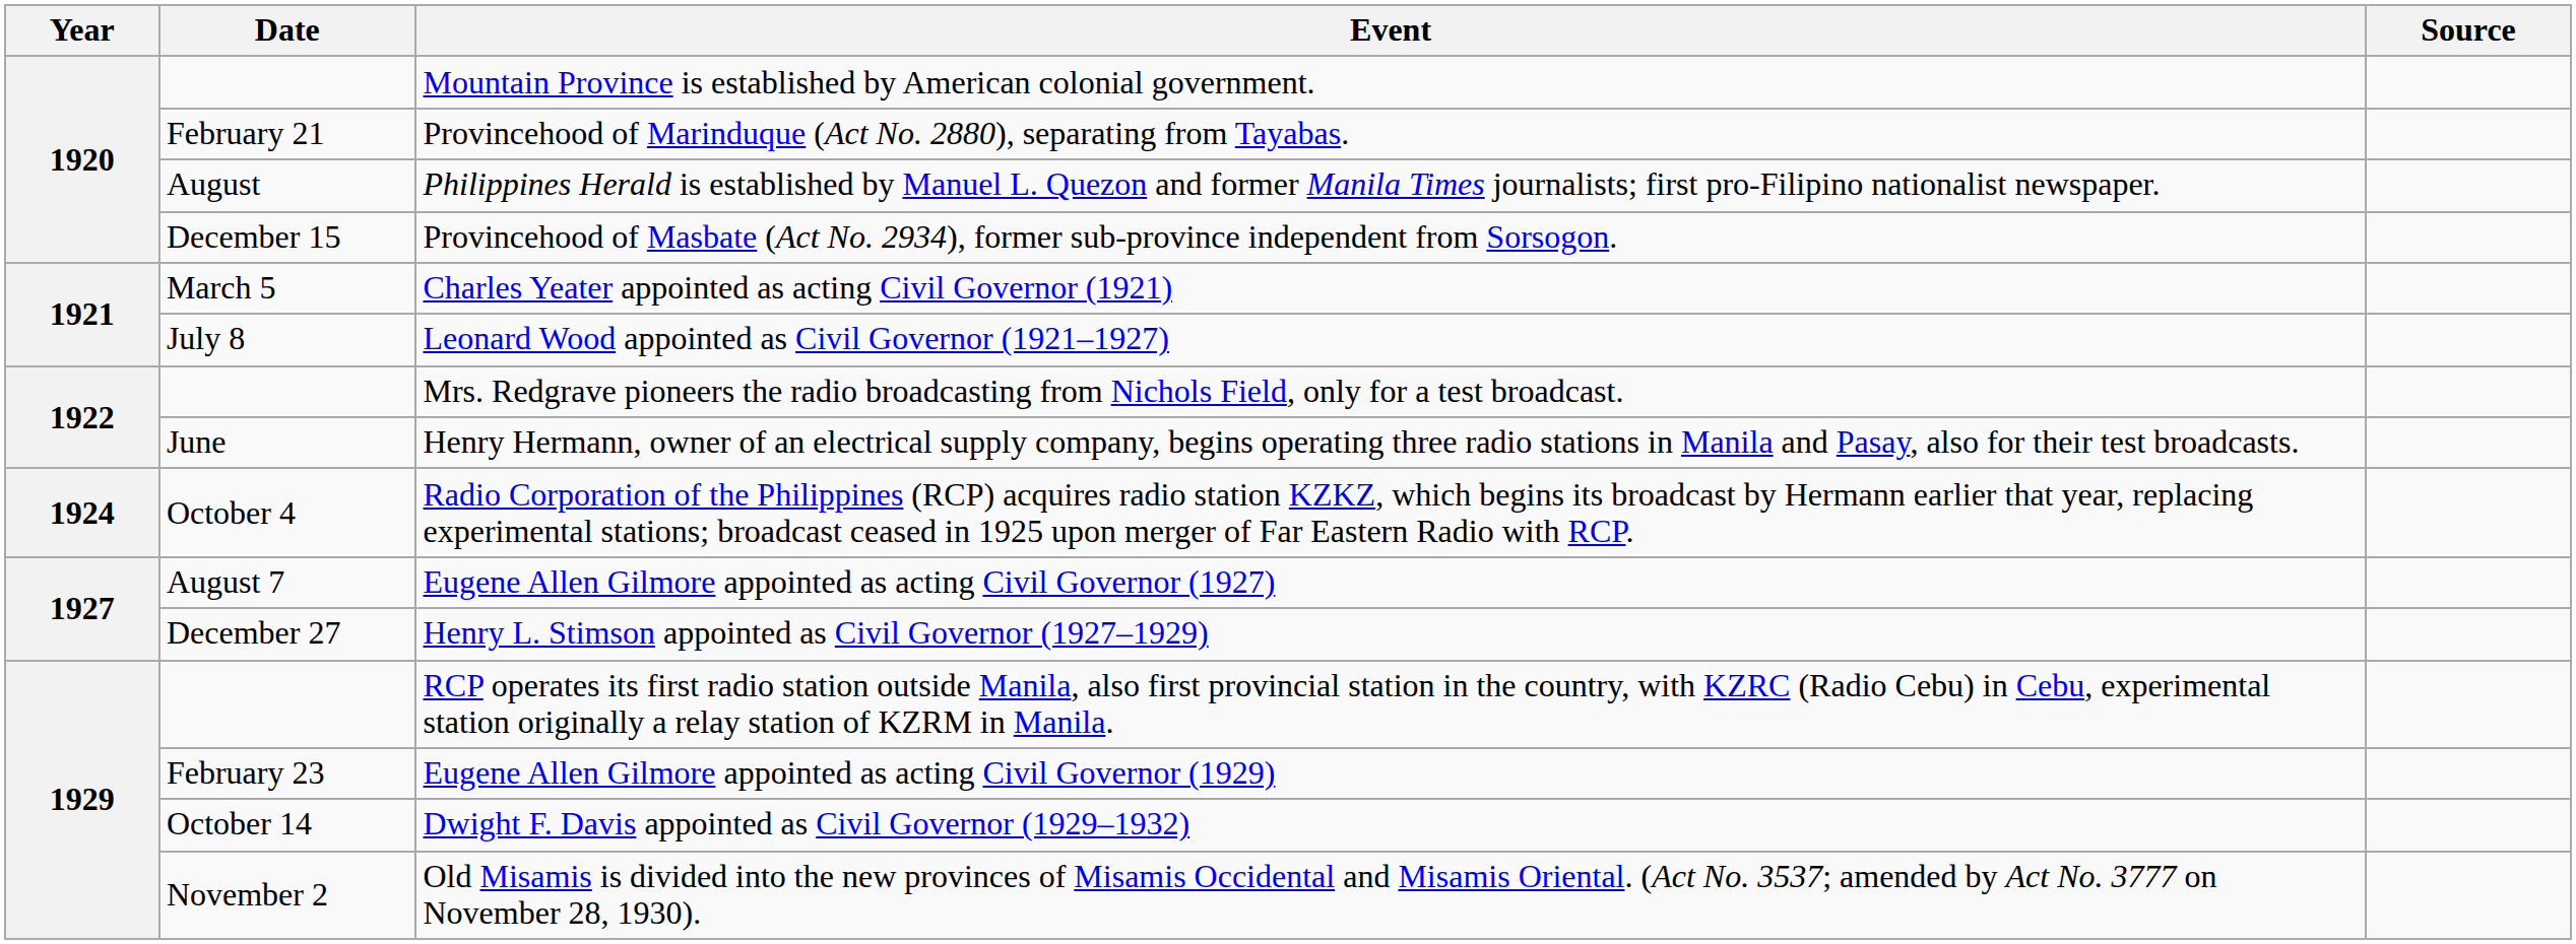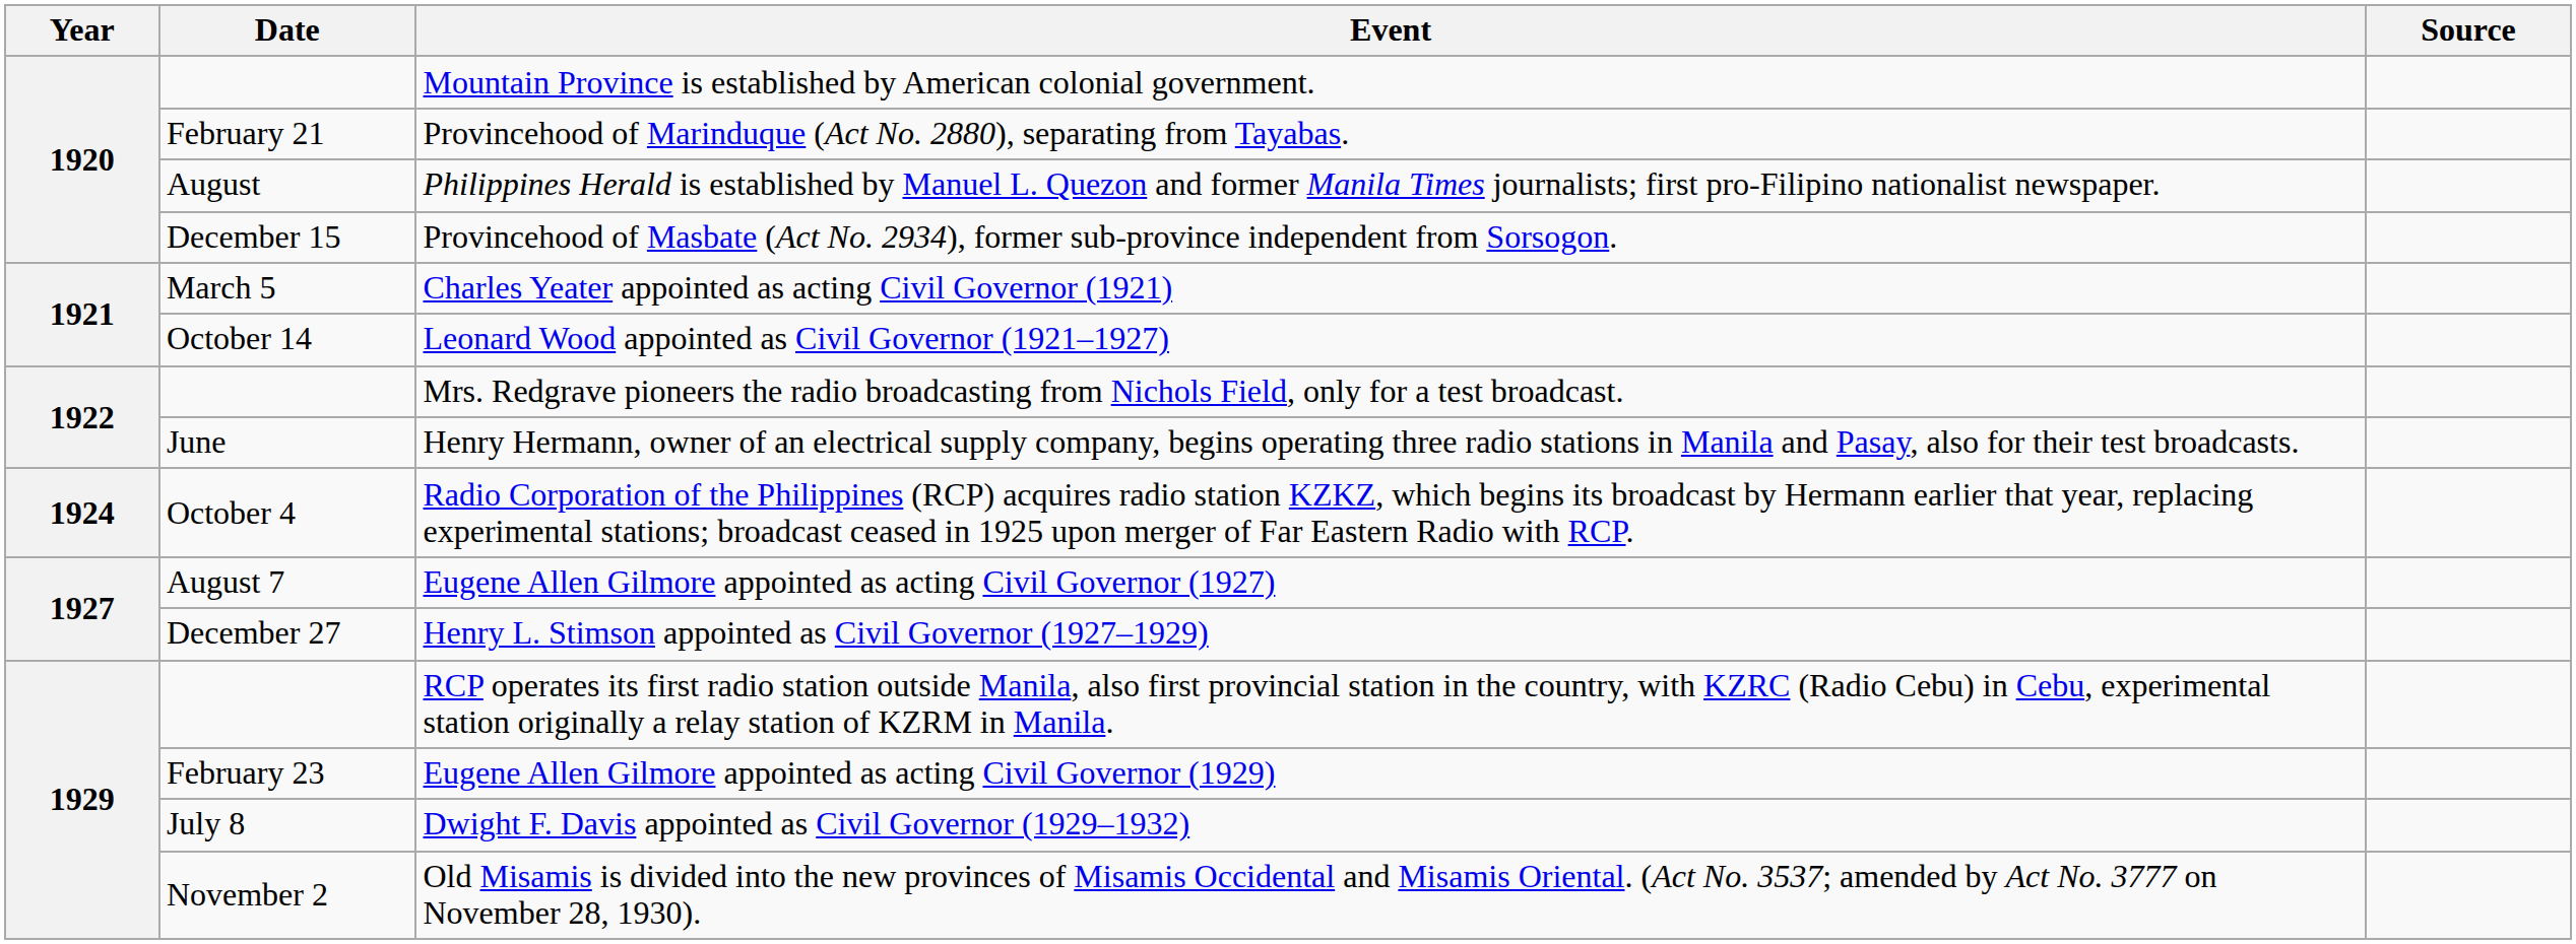 <table class="wikitable toptextcells" style="width:100%;">
 <tr>
 <th scope="col" style="width:6%;">Year</th>
 <th scope="col" style="width:10%;">Date</th>
 <th scope="col">Event</th>
 <th scope="col" style="width:8%;">Source</th>
 </tr>
 <tr>
 <th scope="row" rowspan="4">1920</th>
 <td></td>
 <td><a href='#'>Mountain Province</a> is established by American colonial government.</td>
 <td></td>
 </tr>
 <tr>
 <td>February 21</td>
 <td>Provincehood of <a href='#'>Marinduque</a> (<em>Act No. 2880</em>), separating from <a href='#'>Tayabas</a>.</td>
 <td></td>
 </tr>
 <tr>
 <td>August</td>
 <td><em>Philippines Herald</em> is established by <a href='#'>Manuel L. Quezon</a> and former <em><a href='#'>Manila Times</a></em> journalists; first pro-Filipino nationalist newspaper.</td>
 <td></td>
 </tr>
 <tr>
 <td>December 15</td>
 <td>Provincehood of <a href='#'>Masbate</a> (<em>Act No. 2934</em>), former sub-province independent from <a href='#'>Sorsogon</a>.</td>
 <td></td>
 </tr>
 <tr>
 <th scope="row" rowspan="2">1921</th>
 <td>March 5</td>
 <td><a href='#'>Charles Yeater</a> appointed as acting <a href='#'>Civil Governor (1921)</a></td>
 <td></td>
 </tr>
 <tr>
-<td>July 8</td>
+<td>October 14</td>
 <td><a href='#'>Leonard Wood</a> appointed as <a href='#'>Civil Governor (1921–1927)</a></td>
 <td></td>
 </tr>
 <tr>
 <th scope="row" rowspan="2">1922</th>
 <td></td>
 <td>Mrs. Redgrave pioneers the radio broadcasting from <a href='#'>Nichols Field</a>, only for a test broadcast.</td>
 <td></td>
 </tr>
 <tr>
 <td>June</td>
 <td>Henry Hermann, owner of an electrical supply company, begins operating three radio stations in <a href='#'>Manila</a> and <a href='#'>Pasay</a>, also for their test broadcasts.</td>
 <td></td>
 </tr>
 <tr>
 <th scope="row">1924</th>
 <td>October 4</td>
 <td><a href='#'>Radio Corporation of the Philippines</a> (RCP) acquires radio station <a href='#'>KZKZ</a>, which begins its broadcast by Hermann earlier that year, replacing experimental stations; broadcast ceased in 1925 upon merger of Far Eastern Radio with <a href='#'>RCP</a>.</td>
 <td></td>
 </tr>
 <tr>
 <th scope="row" rowspan="2">1927</th>
 <td>August 7</td>
 <td><a href='#'>Eugene Allen Gilmore</a> appointed as acting <a href='#'>Civil Governor (1927)</a></td>
 <td></td>
 </tr>
 <tr>
 <td>December 27</td>
 <td><a href='#'>Henry L. Stimson</a> appointed as <a href='#'>Civil Governor (1927–1929)</a></td>
 <td></td>
 </tr>
 <tr>
 <th scope="row" rowspan="4">1929</th>
 <td></td>
 <td><a href='#'>RCP</a> operates its first radio station outside <a href='#'>Manila</a>, also first provincial station in the country, with <a href='#'>KZRC</a> (Radio Cebu) in <a href='#'>Cebu</a>, experimental station originally a relay station of KZRM in <a href='#'>Manila</a>.</td>
 <td></td>
 </tr>
 <tr>
 <td>February 23</td>
 <td><a href='#'>Eugene Allen Gilmore</a> appointed as acting <a href='#'>Civil Governor (1929)</a></td>
 <td></td>
 </tr>
 <tr>
-<td>October 14</td>
+<td>July 8</td>
 <td><a href='#'>Dwight F. Davis</a> appointed as <a href='#'>Civil Governor (1929–1932)</a></td>
 <td></td>
 </tr>
 <tr>
 <td>November 2</td>
 <td>Old <a href='#'>Misamis</a> is divided into the new provinces of <a href='#'>Misamis Occidental</a> and <a href='#'>Misamis Oriental</a>. (<em>Act No. 3537</em>; amended by <em>Act No. 3777</em> on November 28, 1930).</td>
 <td><br></td>
 </tr>
 </table>
